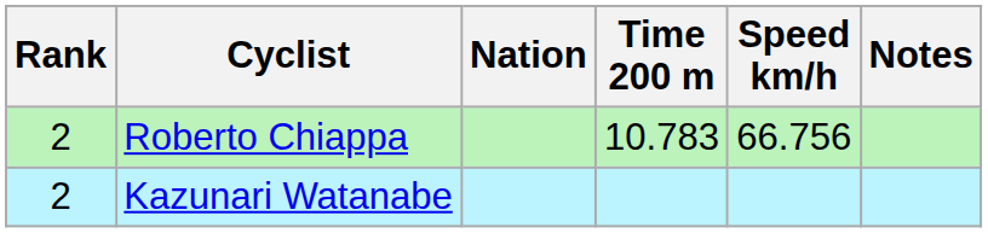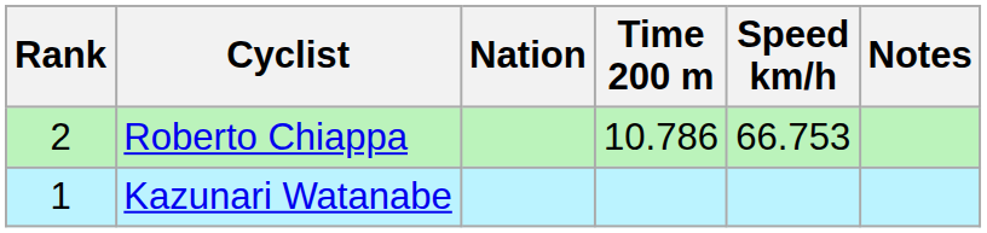 <table class="wikitable sortable" style="text-align:center;">
 <tr>
 <th>Rank</th>
 <th>Cyclist</th>
 <th>Nation</th>
 <th>Time<br>200 m</th>
 <th>Speed<br>km/h</th>
 <th>Notes</th>
 </tr>
 <tr bgcolor=bbf3bb>
 <td>2</td>
 <td align=left><a href='#'>Roberto Chiappa</a></td>
 <td align=left></td>
-<td>10.783</td>
-<td>66.756</td>
+<td>10.786</td>
+<td>66.753</td>
 <td></td>
 </tr>
 <tr bgcolor=bbf3ff>
-<td>2</td>
+<td>1</td>
 <td align=left><a href='#'>Kazunari Watanabe</a></td>
 <td align=left></td>
 <td></td>
 <td></td>
 <td></td>
 </tr>
 </table>
